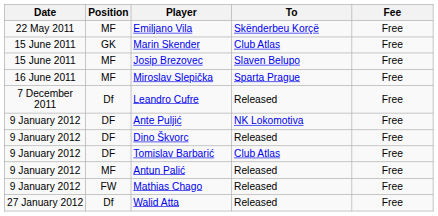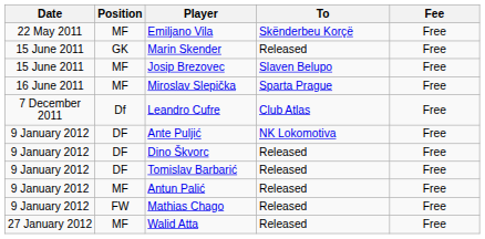 <table class="wikitable" style="text-align: center;">
 <tr>
 <th width=120>Date</th>
 <th width=60>Position</th>
 <th width=150>Player</th>
 <th width=180>To</th>
 <th width=120>Fee</th>
 </tr>
 <tr>
 <td>22 May 2011</td>
 <td>MF</td>
 <td style="text-align:left;"> <a href='#'>Emiljano Vila</a></td>
 <td style="text-align:left;"><a href='#'>Skënderbeu Korçë</a> </td>
 <td>Free</td>
 </tr>
 <tr>
 <td>15 June 2011</td>
 <td>GK</td>
 <td style="text-align:left;"> <a href='#'>Marin Skender</a></td>
-<td style="text-align:left;"><a href='#'>Club Atlas</a> </td>
+<td style="text-align:left;">Released</td>
 <td>Free</td>
 </tr>
 <tr>
 <td>15 June 2011</td>
 <td>MF</td>
 <td style="text-align:left;"> <a href='#'>Josip Brezovec</a></td>
 <td style="text-align:left;"><a href='#'>Slaven Belupo</a></td>
 <td>Free</td>
 </tr>
 <tr>
 <td>16 June 2011</td>
 <td>MF</td>
 <td style="text-align:left;"> <a href='#'>Miroslav Slepička</a></td>
 <td style="text-align:left;"><a href='#'>Sparta Prague</a> </td>
 <td>Free</td>
 </tr>
 <tr>
 <td>7 December 2011</td>
 <td>Df</td>
 <td style="text-align:left;"> <a href='#'>Leandro Cufre</a></td>
-<td style="text-align:left;">Released</td>
+<td style="text-align:left;"><a href='#'>Club Atlas</a> </td>
 <td>Free</td>
 </tr>
 <tr>
 <td>9 January 2012</td>
 <td>DF</td>
 <td style="text-align:left;"> <a href='#'>Ante Puljić</a></td>
 <td style="text-align:left;"><a href='#'>NK Lokomotiva</a></td>
 <td>Free</td>
 </tr>
 <tr>
 <td>9 January 2012</td>
 <td>DF</td>
 <td style="text-align:left;"> <a href='#'>Dino Škvorc</a></td>
 <td style="text-align:left;">Released</td>
 <td>Free</td>
 </tr>
 <tr>
 <td>9 January 2012</td>
 <td>DF</td>
 <td style="text-align:left;"> <a href='#'>Tomislav Barbarić</a></td>
-<td style="text-align:left;"><a href='#'>Club Atlas</a> </td>
+<td style="text-align:left;">Released</td>
 <td>Free</td>
 </tr>
 <tr>
 <td>9 January 2012</td>
 <td>MF</td>
 <td style="text-align:left;"> <a href='#'>Antun Palić</a></td>
 <td style="text-align:left;">Released</td>
 <td>Free</td>
 </tr>
 <tr>
 <td>9 January 2012</td>
 <td>FW</td>
 <td style="text-align:left;"> <a href='#'>Mathias Chago</a></td>
 <td style="text-align:left;">Released</td>
 <td>Free</td>
 </tr>
 <tr>
 <td>27 January 2012</td>
-<td>Df</td>
+<td>MF</td>
 <td style="text-align:left;"> <a href='#'>Walid Atta</a></td>
 <td style="text-align:left;">Released</td>
 <td>Free</td>
 </tr>
 </table>
